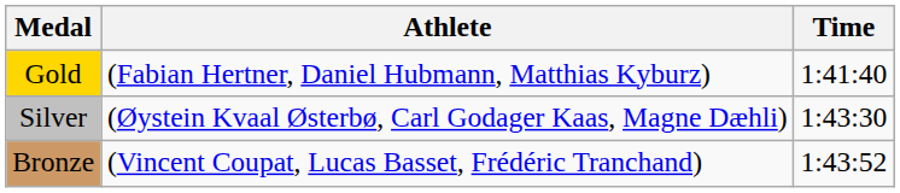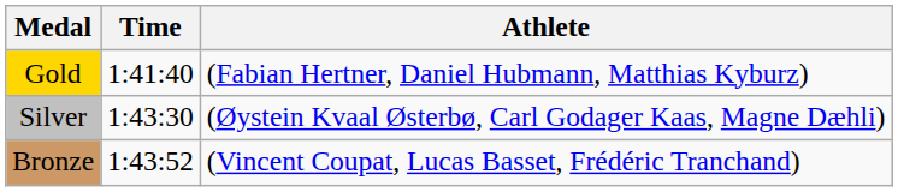 <table class="wikitable">
 <tr>
 <th>Medal</th>
+<th>Time</th>
 <th>Athlete</th>
-<th>Time</th>
 </tr>
 <tr>
 <td style="text-align:center;background-color:gold;">Gold</td>
+<td>1:41:40</td>
 <td> (<a href='#'>Fabian Hertner</a>, <a href='#'>Daniel Hubmann</a>, <a href='#'>Matthias Kyburz</a>)</td>
-<td>1:41:40</td>
 </tr>
 <tr>
 <td style="text-align:center;background-color:silver;">Silver</td>
+<td>1:43:30</td>
 <td> (<a href='#'>Øystein Kvaal Østerbø</a>, <a href='#'>Carl Godager Kaas</a>, <a href='#'>Magne Dæhli</a>)</td>
-<td>1:43:30</td>
 </tr>
 <tr>
 <td style="text-align:center;background-color:#CC9966;">Bronze</td>
+<td>1:43:52</td>
 <td> (<a href='#'>Vincent Coupat</a>, <a href='#'>Lucas Basset</a>, <a href='#'>Frédéric Tranchand</a>)</td>
-<td>1:43:52</td>
 </tr>
 </table>
